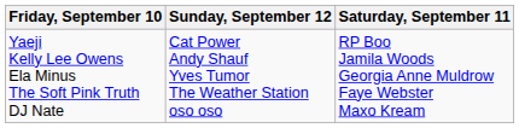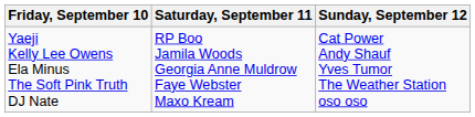 <table class="wikitable">
 <tr>
 <th>Friday, September 10</th>
+<th>Saturday, September 11</th>
 <th>Sunday, September 12</th>
-<th>Saturday, September 11</th>
 </tr>
 <tr valign="top">
 <td><a href='#'>Yaeji</a><br><a href='#'>Kelly Lee Owens</a><br>Ela Minus<br><a href='#'>The Soft Pink Truth</a><br>DJ Nate</td>
+<td><a href='#'>RP Boo</a><br><a href='#'>Jamila Woods</a><br><a href='#'>Georgia Anne Muldrow</a><br><a href='#'>Faye Webster</a><br><a href='#'>Maxo Kream</a></td>
 <td><a href='#'>Cat Power</a><br><a href='#'>Andy Shauf</a><br><a href='#'>Yves Tumor</a><br><a href='#'>The Weather Station</a><br><a href='#'>oso oso</a></td>
-<td><a href='#'>RP Boo</a><br><a href='#'>Jamila Woods</a><br><a href='#'>Georgia Anne Muldrow</a><br><a href='#'>Faye Webster</a><br><a href='#'>Maxo Kream</a></td>
 </tr>
 </table>
